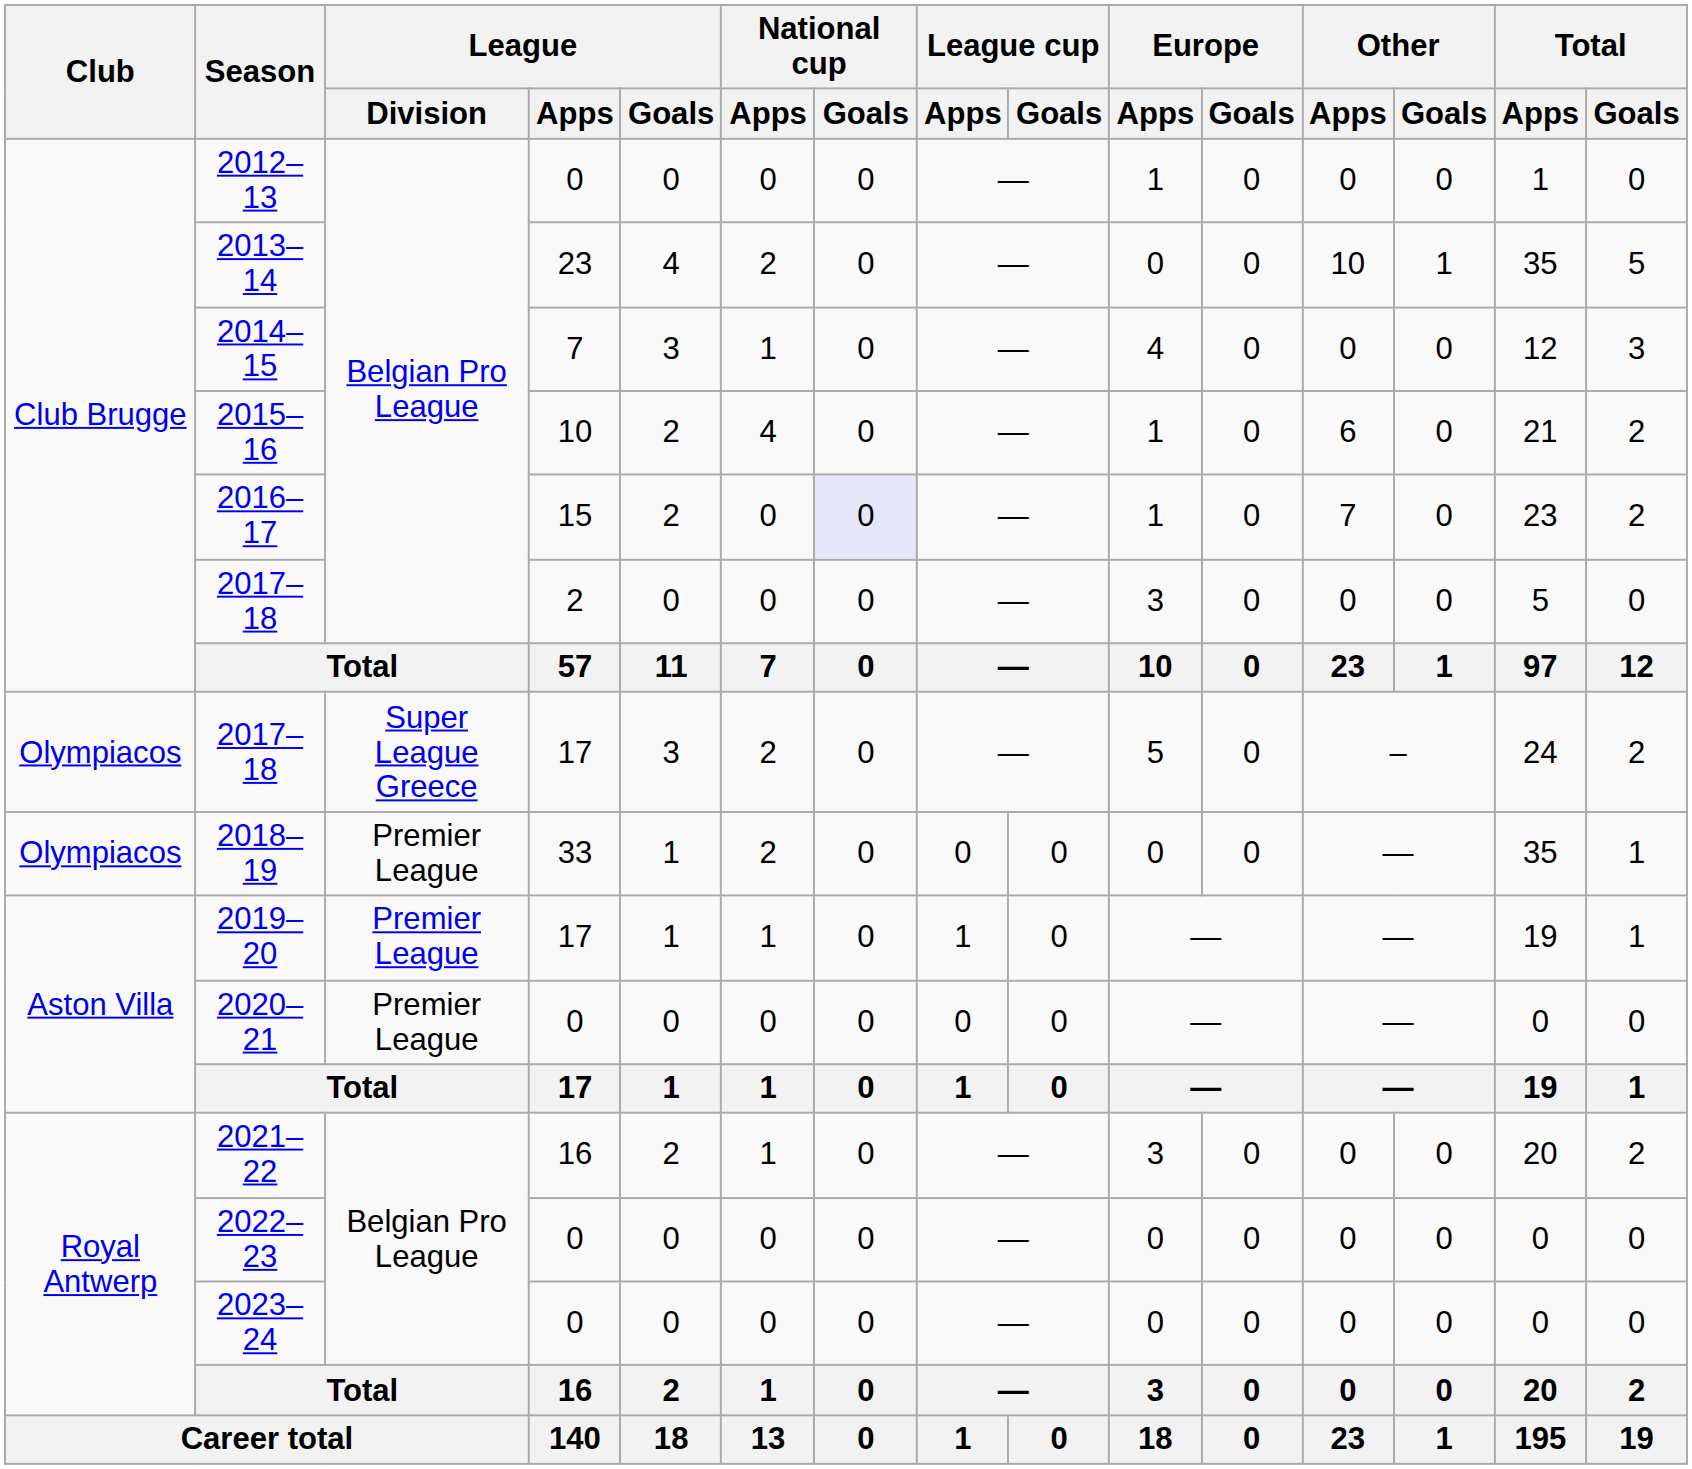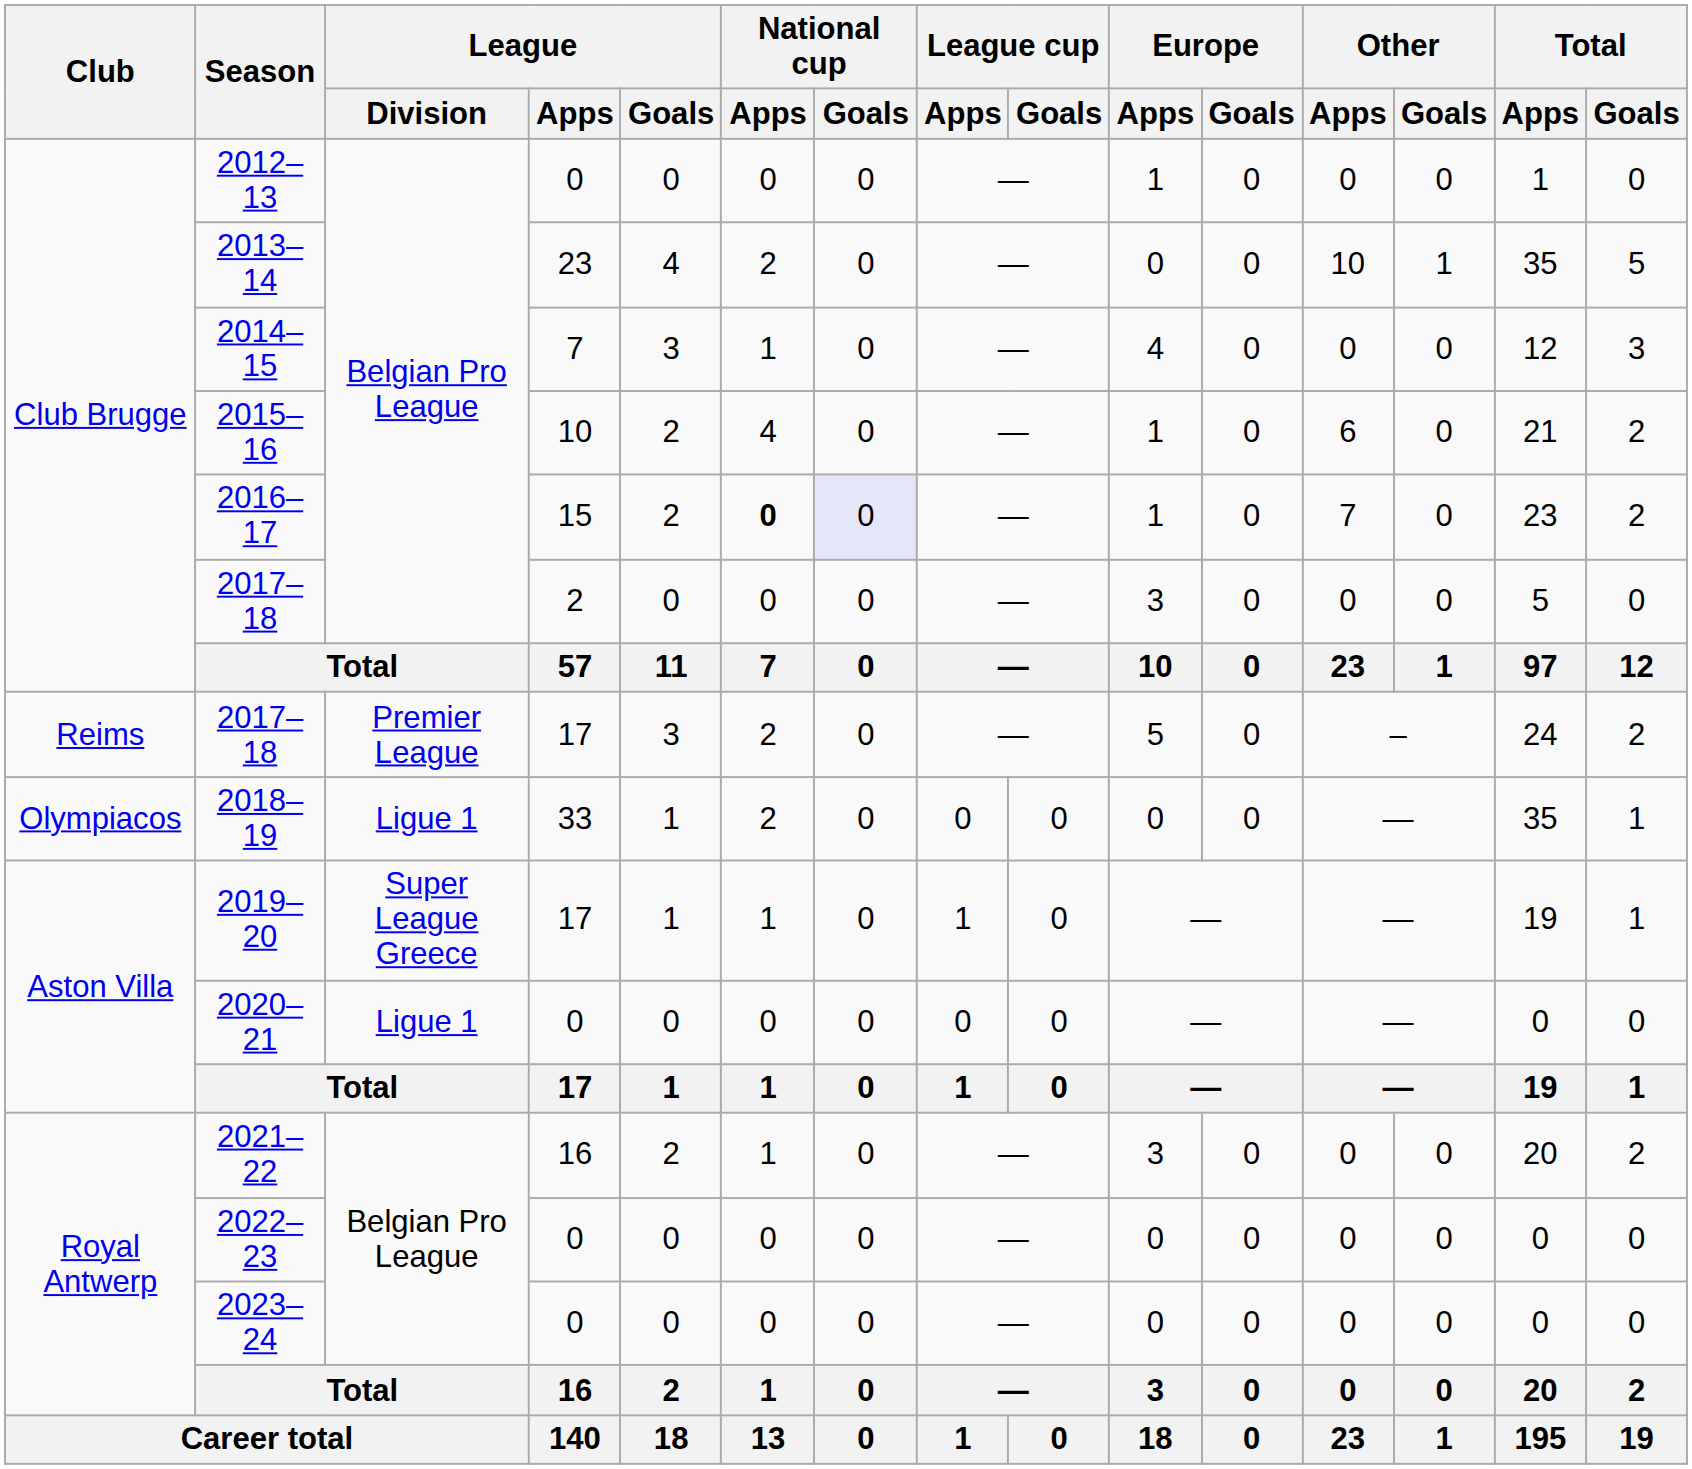 <table class="wikitable" style="text-align:center">
 <tr>
 <th rowspan="2">Club</th>
 <th rowspan="2">Season</th>
 <th colspan="3">League</th>
 <th colspan="2">National cup</th>
 <th colspan="2">League cup</th>
 <th colspan="2">Europe</th>
 <th colspan="2">Other</th>
 <th colspan="2">Total</th>
 </tr>
 <tr>
 <th>Division</th>
 <th>Apps</th>
 <th>Goals</th>
 <th>Apps</th>
 <th>Goals</th>
 <th>Apps</th>
 <th>Goals</th>
 <th>Apps</th>
 <th>Goals</th>
 <th>Apps</th>
 <th>Goals</th>
 <th>Apps</th>
 <th>Goals</th>
 </tr>
 <tr>
 <td rowspan="7"><a href='#'>Club Brugge</a></td>
 <td><a href='#'>2012–13</a></td>
 <td rowspan="6"><a href='#'>Belgian Pro League</a></td>
 <td>0</td>
 <td>0</td>
 <td>0</td>
 <td>0</td>
 <td colspan="2">—</td>
 <td>1</td>
 <td>0</td>
 <td>0</td>
 <td>0</td>
 <td>1</td>
 <td>0</td>
 </tr>
 <tr>
 <td><a href='#'>2013–14</a></td>
 <td>23</td>
 <td>4</td>
 <td>2</td>
 <td>0</td>
 <td colspan="2">—</td>
 <td>0</td>
 <td>0</td>
 <td>10</td>
 <td>1</td>
 <td>35</td>
 <td>5</td>
 </tr>
 <tr>
 <td><a href='#'>2014–15</a></td>
 <td>7</td>
 <td>3</td>
 <td>1</td>
 <td>0</td>
 <td colspan="2">—</td>
 <td>4</td>
 <td>0</td>
 <td>0</td>
 <td>0</td>
 <td>12</td>
 <td>3</td>
 </tr>
 <tr>
 <td><a href='#'>2015–16</a></td>
 <td>10</td>
 <td>2</td>
 <td>4</td>
 <td>0</td>
 <td colspan="2">—</td>
 <td>1</td>
 <td>0</td>
 <td>6</td>
 <td>0</td>
 <td>21</td>
 <td>2</td>
 </tr>
 <tr>
 <td><a href='#'>2016–17</a></td>
 <td>15</td>
 <td>2</td>
-<td>0</td>
+<td><strong>0</strong></td>
 <td style="background: lavender;">0</td>
 <td colspan="2">—</td>
 <td>1</td>
 <td>0</td>
 <td>7</td>
 <td>0</td>
 <td>23</td>
 <td>2</td>
 </tr>
 <tr>
 <td><a href='#'>2017–18</a></td>
 <td>2</td>
 <td>0</td>
 <td>0</td>
 <td>0</td>
 <td colspan="2">—</td>
 <td>3</td>
 <td>0</td>
 <td>0</td>
 <td>0</td>
 <td>5</td>
 <td>0</td>
 </tr>
 <tr>
 <th colspan="2">Total</th>
 <th>57</th>
 <th>11</th>
 <th>7</th>
 <th>0</th>
 <th colspan="2">—</th>
 <th>10</th>
 <th>0</th>
 <th>23</th>
 <th>1</th>
 <th>97</th>
 <th>12</th>
 </tr>
 <tr>
-<td><a href='#'>Olympiacos</a></td>
+<td><a href='#'>Reims</a></td>
 <td><a href='#'>2017–18</a></td>
-<td><a href='#'>Super League Greece</a></td>
+<td><a href='#'>Premier League</a></td>
 <td>17</td>
 <td>3</td>
 <td>2</td>
 <td>0</td>
 <td colspan="2">—</td>
 <td>5</td>
 <td>0</td>
 <td colspan="2">–</td>
 <td>24</td>
 <td>2</td>
 </tr>
 <tr>
 <td><a href='#'>Olympiacos</a></td>
 <td><a href='#'>2018–19</a></td>
-<td>Premier League</td>
+<td><a href='#'>Ligue 1</a></td>
 <td>33</td>
 <td>1</td>
 <td>2</td>
 <td>0</td>
 <td>0</td>
 <td>0</td>
 <td>0</td>
 <td>0</td>
 <td colspan="2">—</td>
 <td>35</td>
 <td>1</td>
 </tr>
 <tr>
 <td rowspan="3"><a href='#'>Aston Villa</a></td>
 <td><a href='#'>2019–20</a></td>
-<td><a href='#'>Premier League</a></td>
+<td><a href='#'>Super League Greece</a></td>
 <td>17</td>
 <td>1</td>
 <td>1</td>
 <td>0</td>
 <td>1</td>
 <td>0</td>
 <td colspan="2">—</td>
 <td colspan="2">—</td>
 <td>19</td>
 <td>1</td>
 </tr>
 <tr>
 <td><a href='#'>2020–21</a></td>
-<td>Premier League</td>
+<td><a href='#'>Ligue 1</a></td>
 <td>0</td>
 <td>0</td>
 <td>0</td>
 <td>0</td>
 <td>0</td>
 <td>0</td>
 <td colspan="2">—</td>
 <td colspan="2">—</td>
 <td>0</td>
 <td>0</td>
 </tr>
 <tr>
 <th colspan="2">Total</th>
 <th>17</th>
 <th>1</th>
 <th>1</th>
 <th>0</th>
 <th>1</th>
 <th>0</th>
 <th colspan="2">—</th>
 <th colspan="2">—</th>
 <th>19</th>
 <th>1</th>
 </tr>
 <tr>
 <td rowspan="4"><a href='#'>Royal Antwerp</a></td>
 <td><a href='#'>2021–22</a></td>
 <td rowspan="3">Belgian Pro League</td>
 <td>16</td>
 <td>2</td>
 <td>1</td>
 <td>0</td>
 <td colspan="2">—</td>
 <td>3</td>
 <td>0</td>
 <td>0</td>
 <td>0</td>
 <td>20</td>
 <td>2</td>
 </tr>
 <tr>
 <td><a href='#'>2022–23</a></td>
 <td>0</td>
 <td>0</td>
 <td>0</td>
 <td>0</td>
 <td colspan="2">—</td>
 <td>0</td>
 <td>0</td>
 <td>0</td>
 <td>0</td>
 <td>0</td>
 <td>0</td>
 </tr>
 <tr>
 <td><a href='#'>2023–24</a></td>
 <td>0</td>
 <td>0</td>
 <td>0</td>
 <td>0</td>
 <td colspan="2">—</td>
 <td>0</td>
 <td>0</td>
 <td>0</td>
 <td>0</td>
 <td>0</td>
 <td>0</td>
 </tr>
 <tr>
 <th colspan="2">Total</th>
 <th>16</th>
 <th>2</th>
 <th>1</th>
 <th>0</th>
 <th colspan="2">—</th>
 <th>3</th>
 <th>0</th>
 <th>0</th>
 <th>0</th>
 <th>20</th>
 <th>2</th>
 </tr>
 <tr>
 <th colspan="3">Career total</th>
 <th>140</th>
 <th>18</th>
 <th>13</th>
 <th>0</th>
 <th>1</th>
 <th>0</th>
 <th>18</th>
 <th>0</th>
 <th>23</th>
 <th>1</th>
 <th>195</th>
 <th>19</th>
 </tr>
 </table>
